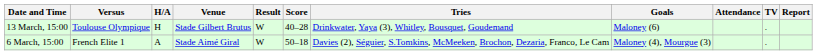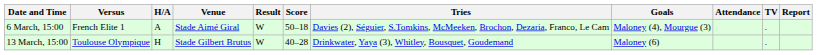 <table class="wikitable" style="font-size:85%;">
 <tr>
 <th>Date and Time</th>
 <th>Versus</th>
 <th>H/A</th>
 <th>Venue</th>
 <th>Result</th>
 <th>Score</th>
 <th>Tries</th>
 <th>Goals</th>
 <th>Attendance</th>
 <th>TV</th>
 <th>Report</th>
 </tr>
 <tr style="background:#ddffdd;" width=20 | >
+<td>6 March, 15:00</td>
+<td>French Elite 1</td>
+<td>A</td>
+<td><a href='#'>Stade Aimé Giral</a></td>
+<td>W</td>
+<td>50–18</td>
+<td><a href='#'>Davies</a> (2), <a href='#'>Séguier</a>, <a href='#'>S.Tomkins</a>, <a href='#'>McMeeken</a>, <a href='#'>Brochon</a>, <a href='#'>Dezaria</a>, Franco, Le Cam</td>
+<td><a href='#'>Maloney</a> (4), <a href='#'>Mourgue</a> (3)</td>
+<td></td>
+<td>.</td>
+<td></td>
+</tr>
+<tr style="background:#ddffdd;" width=20 | >
 <td>13 March, 15:00</td>
 <td><a href='#'>Toulouse Olympique</a></td>
 <td>H</td>
 <td><a href='#'>Stade Gilbert Brutus</a></td>
 <td>W</td>
 <td>40–28</td>
 <td><a href='#'>Drinkwater</a>, <a href='#'>Yaya</a> (3), <a href='#'>Whitley</a>, <a href='#'>Bousquet</a>, <a href='#'>Goudemand</a></td>
 <td><a href='#'>Maloney</a> (6)</td>
 <td></td>
 <td>.</td>
 <td></td>
 </tr>
-<tr style="background:#ddffdd;" width=20 | >
-<td>6 March, 15:00</td>
-<td>French Elite 1</td>
-<td>A</td>
-<td><a href='#'>Stade Aimé Giral</a></td>
-<td>W</td>
-<td>50–18</td>
-<td><a href='#'>Davies</a> (2), <a href='#'>Séguier</a>, <a href='#'>S.Tomkins</a>, <a href='#'>McMeeken</a>, <a href='#'>Brochon</a>, <a href='#'>Dezaria</a>, Franco, Le Cam</td>
-<td><a href='#'>Maloney</a> (4), <a href='#'>Mourgue</a> (3)</td>
-<td></td>
-<td>.</td>
-<td></td>
-</tr>
 </table>
